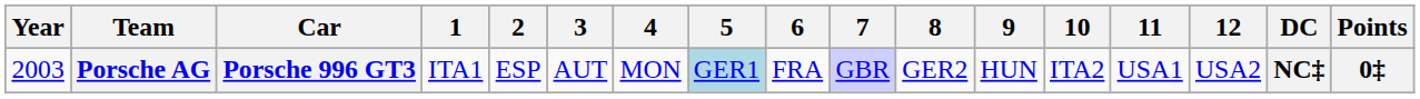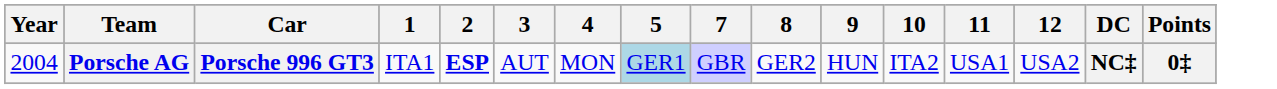 <table class="wikitable" style="text-align:center; font-size:85%">
 <tr>
 <th>Year</th>
 <th>Team</th>
 <th>Car</th>
 <th>1</th>
 <th>2</th>
 <th>3</th>
 <th>4</th>
 <th>5</th>
-<th>6</th>
 <th>7</th>
 <th>8</th>
 <th>9</th>
 <th>10</th>
 <th>11</th>
 <th>12</th>
 <th>DC</th>
 <th>Points</th>
 </tr>
 <tr>
-<td><a href='#'>2003</a></td>
+<td><a href='#'>2004</a></td>
 <th nowrap><a href='#'>Porsche AG</a></th>
 <th nowrap><a href='#'>Porsche 996 GT3</a></th>
 <td><a href='#'>ITA1</a></td>
-<td><a href='#'>ESP</a></td>
+<td><strong><a href='#'>ESP</a></strong></td>
 <td><a href='#'>AUT</a></td>
 <td><a href='#'>MON</a></td>
 <td style="background: lightblue;"><a href='#'>GER1</a></td>
-<td><a href='#'>FRA</a></td>
 <td style="background:#CFCFFF;"><a href='#'>GBR</a><br></td>
 <td><a href='#'>GER2</a></td>
 <td><a href='#'>HUN</a></td>
 <td><a href='#'>ITA2</a></td>
 <td><a href='#'>USA1</a></td>
 <td><a href='#'>USA2</a></td>
 <th>NC‡</th>
 <th>0‡</th>
 </tr>
 </table>
